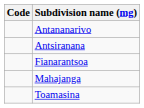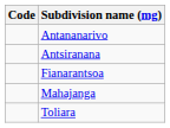 <table class="wikitable sortable">
 <tr>
 <th>Code</th>
 <th>Subdivision name (<a href='#'>mg</a>)</th>
 </tr>
 <tr>
 <td></td>
 <td><a href='#'>Antananarivo</a></td>
 </tr>
 <tr>
 <td></td>
 <td><a href='#'>Antsiranana</a></td>
 </tr>
 <tr>
 <td></td>
 <td><a href='#'>Fianarantsoa</a></td>
 </tr>
 <tr>
 <td></td>
 <td><a href='#'>Mahajanga</a></td>
 </tr>
 <tr>
 <td></td>
-<td><a href='#'>Toamasina</a></td>
+<td><a href='#'>Toliara</a></td>
 </tr>
 </table>
